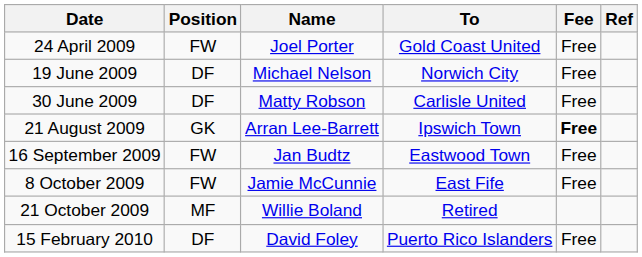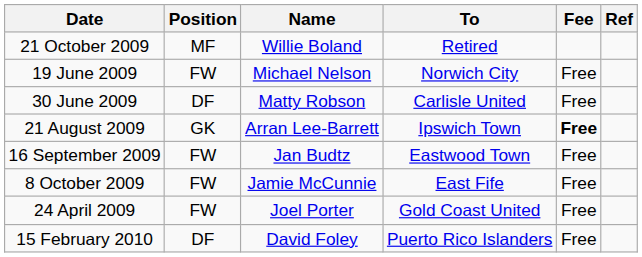 <table class="wikitable" style="font-size: 95%; text-align: center;">
 <tr>
 <th>Date</th>
 <th>Position</th>
 <th>Name</th>
 <th>To</th>
 <th>Fee</th>
 <th>Ref</th>
 </tr>
 <tr>
-<td>24 April 2009</td>
-<td>FW</td>
-<td><a href='#'>Joel Porter</a></td>
-<td><a href='#'>Gold Coast United</a></td>
-<td>Free</td>
+<td>21 October 2009</td>
+<td>MF</td>
+<td><a href='#'>Willie Boland</a></td>
+<td><a href='#'>Retired</a></td>
+<td></td>
 <td></td>
 </tr>
 <tr>
 <td>19 June 2009</td>
-<td>DF</td>
+<td>FW</td>
 <td><a href='#'>Michael Nelson</a></td>
 <td><a href='#'>Norwich City</a></td>
 <td>Free</td>
 <td></td>
 </tr>
 <tr>
 <td>30 June 2009</td>
 <td>DF</td>
 <td><a href='#'>Matty Robson</a></td>
 <td><a href='#'>Carlisle United</a></td>
 <td>Free</td>
 <td></td>
 </tr>
 <tr>
 <td>21 August 2009</td>
 <td>GK</td>
 <td><a href='#'>Arran Lee-Barrett</a></td>
 <td><a href='#'>Ipswich Town</a></td>
 <td><strong>Free</strong></td>
 <td></td>
 </tr>
 <tr>
 <td>16 September 2009</td>
 <td>FW</td>
 <td><a href='#'>Jan Budtz</a></td>
 <td><a href='#'>Eastwood Town</a></td>
 <td>Free</td>
 <td></td>
 </tr>
 <tr>
 <td>8 October 2009</td>
 <td>FW</td>
 <td><a href='#'>Jamie McCunnie</a></td>
 <td><a href='#'>East Fife</a></td>
 <td>Free</td>
 <td></td>
 </tr>
 <tr>
-<td>21 October 2009</td>
-<td>MF</td>
-<td><a href='#'>Willie Boland</a></td>
-<td><a href='#'>Retired</a></td>
-<td></td>
+<td>24 April 2009</td>
+<td>FW</td>
+<td><a href='#'>Joel Porter</a></td>
+<td><a href='#'>Gold Coast United</a></td>
+<td>Free</td>
 <td></td>
 </tr>
 <tr>
 <td>15 February 2010</td>
 <td>DF</td>
 <td><a href='#'>David Foley</a></td>
 <td><a href='#'>Puerto Rico Islanders</a></td>
 <td>Free</td>
 <td></td>
 </tr>
 </table>
